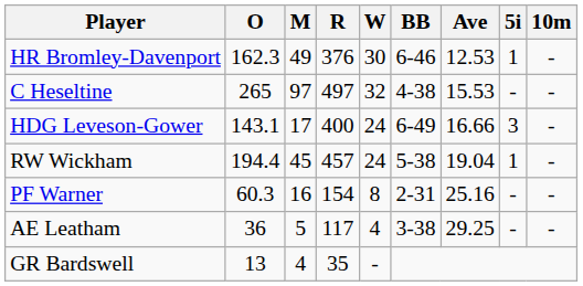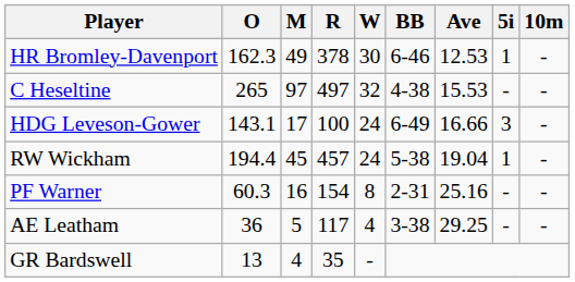 <table class="wikitable" style="text-align: center;">
 <tr>
 <th align=left>Player</th>
 <th>O</th>
 <th>M</th>
 <th>R</th>
 <th>W</th>
 <th>BB</th>
 <th>Ave</th>
 <th>5i</th>
 <th>10m</th>
 </tr>
 <tr>
 <td align=left><a href='#'>HR Bromley-Davenport</a></td>
 <td>162.3</td>
 <td>49</td>
-<td>376</td>
+<td>378</td>
 <td>30</td>
 <td>6-46</td>
 <td>12.53</td>
 <td>1</td>
 <td>-</td>
 </tr>
 <tr>
 <td align=left><a href='#'>C Heseltine</a></td>
 <td>265</td>
 <td>97</td>
 <td>497</td>
 <td>32</td>
 <td>4-38</td>
 <td>15.53</td>
 <td>-</td>
 <td>-</td>
 </tr>
 <tr>
 <td align=left><a href='#'>HDG Leveson-Gower</a></td>
 <td>143.1</td>
 <td>17</td>
-<td>400</td>
+<td>100</td>
 <td>24</td>
 <td>6-49</td>
 <td>16.66</td>
 <td>3</td>
 <td>-</td>
 </tr>
 <tr>
 <td align=left>RW Wickham</td>
 <td>194.4</td>
 <td>45</td>
 <td>457</td>
 <td>24</td>
 <td>5-38</td>
 <td>19.04</td>
 <td>1</td>
 <td>-</td>
 </tr>
 <tr>
 <td align=left><a href='#'>PF Warner</a></td>
 <td>60.3</td>
 <td>16</td>
 <td>154</td>
 <td>8</td>
 <td>2-31</td>
 <td>25.16</td>
 <td>-</td>
 <td>-</td>
 </tr>
 <tr>
 <td align=left>AE Leatham</td>
 <td>36</td>
 <td>5</td>
 <td>117</td>
 <td>4</td>
 <td>3-38</td>
 <td>29.25</td>
 <td>-</td>
 <td>-</td>
 </tr>
 <tr>
 <td align=left>GR Bardswell</td>
 <td>13</td>
 <td>4</td>
 <td>35</td>
 <td>-</td>
 <td colspan=4></td>
 </tr>
 </table>
